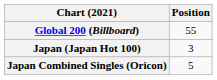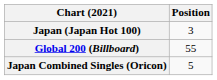 <table class="wikitable sortable plainrowheaders" style="text-align:center">
 <tr>
 <th scope="col">Chart (2021)</th>
 <th scope="col">Position</th>
 </tr>
 <tr>
+<th scope="row">Japan (Japan Hot 100)</th>
+<td>3</td>
+</tr>
+<tr>
 <th scope="row"><a href='#'>Global 200</a> (<em>Billboard</em>)</th>
 <td>55</td>
-</tr>
-<tr>
-<th scope="row">Japan (Japan Hot 100)</th>
-<td>3</td>
 </tr>
 <tr>
 <th scope="row">Japan Combined Singles (Oricon)</th>
 <td>5</td>
 </tr>
 </table>
